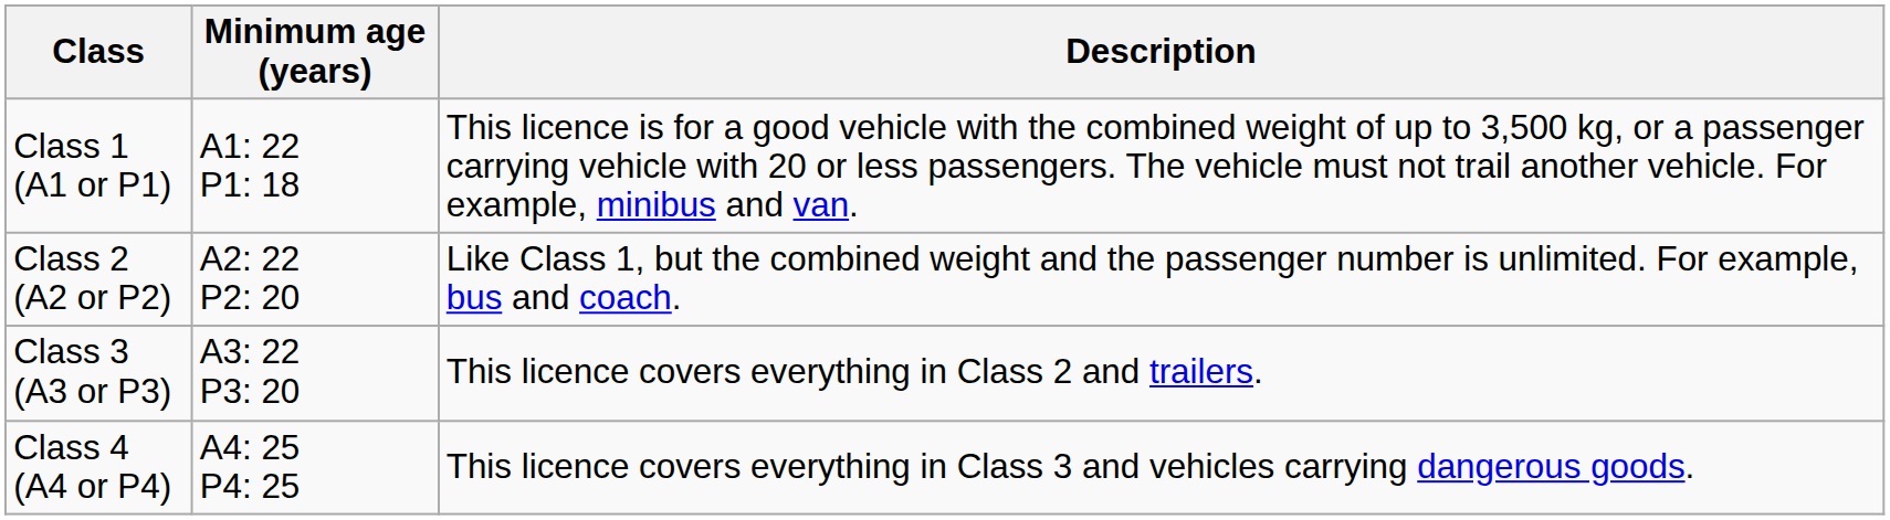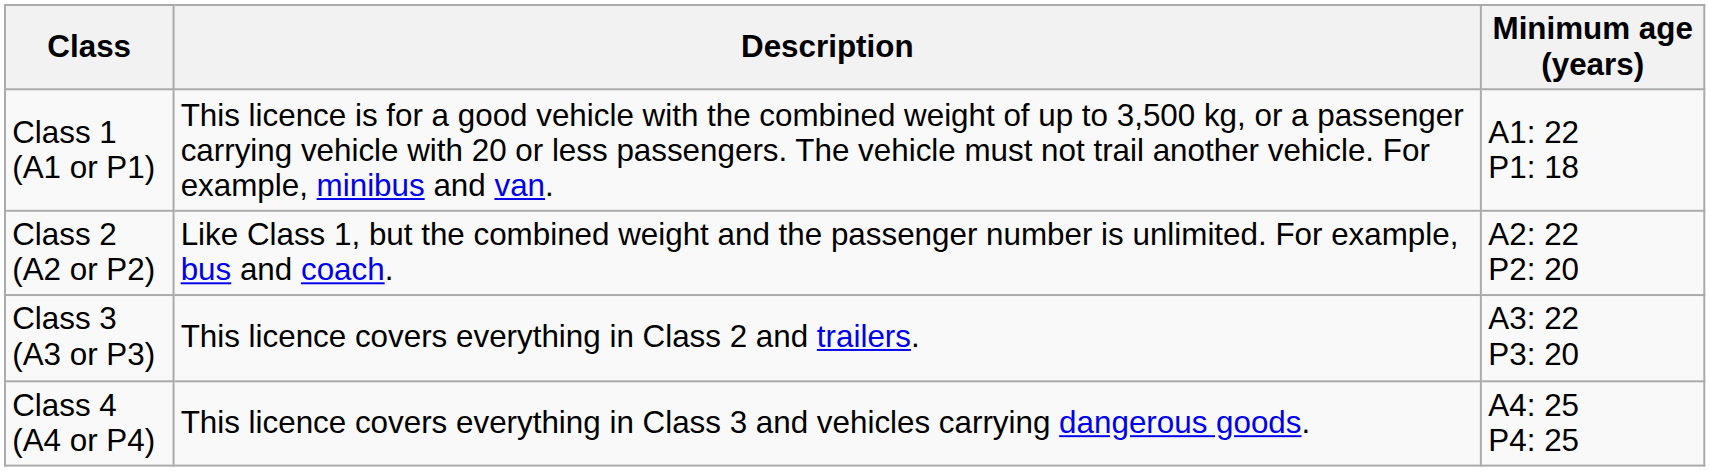 <table class="wikitable">
 <tr>
 <th>Class</th>
+<th>Description</th>
 <th>Minimum age (years)</th>
-<th>Description</th>
 </tr>
 <tr>
 <td>Class 1 (A1 or P1)</td>
+<td>This licence is for a good vehicle with the combined weight of up to 3,500 kg, or a passenger carrying vehicle with 20 or less passengers. The vehicle must not trail another vehicle. For example, <a href='#'>minibus</a> and <a href='#'>van</a>.</td>
 <td>A1: 22 <br> P1: 18</td>
-<td>This licence is for a good vehicle with the combined weight of up to 3,500 kg, or a passenger carrying vehicle with 20 or less passengers. The vehicle must not trail another vehicle. For example, <a href='#'>minibus</a> and <a href='#'>van</a>.</td>
 </tr>
 <tr>
 <td>Class 2 (A2 or P2)</td>
+<td>Like Class 1, but the combined weight and the passenger number is unlimited. For example, <a href='#'>bus</a> and <a href='#'>coach</a>.</td>
 <td>A2: 22 <br> P2: 20</td>
-<td>Like Class 1, but the combined weight and the passenger number is unlimited. For example, <a href='#'>bus</a> and <a href='#'>coach</a>.</td>
 </tr>
 <tr>
 <td>Class 3 (A3 or P3)</td>
+<td>This licence covers everything in Class 2 and <a href='#'>trailers</a>.</td>
 <td>A3: 22 <br> P3: 20</td>
-<td>This licence covers everything in Class 2 and <a href='#'>trailers</a>.</td>
 </tr>
 <tr>
 <td>Class 4 (A4 or P4)</td>
+<td>This licence covers everything in Class 3 and vehicles carrying <a href='#'>dangerous goods</a>.</td>
 <td>A4: 25 <br> P4: 25</td>
-<td>This licence covers everything in Class 3 and vehicles carrying <a href='#'>dangerous goods</a>.</td>
 </tr>
 </table>
